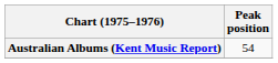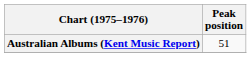 <table class="wikitable sortable plainrowheaders" style="text-align:center">
 <tr>
 <th scope="col">Chart (1975–1976)</th>
 <th scope="col">Peak<br>position</th>
 </tr>
 <tr>
 <th scope="row">Australian Albums (<a href='#'>Kent Music Report</a>)</th>
-<td>54</td>
+<td>51</td>
 </tr>
 <tr>
 </tr>
 <tr>
 </tr>
 <tr>
 </tr>
 <tr>
 </tr>
 </table>
